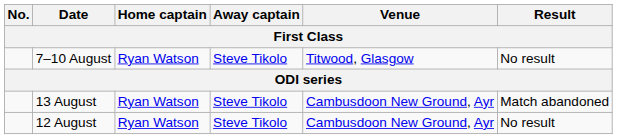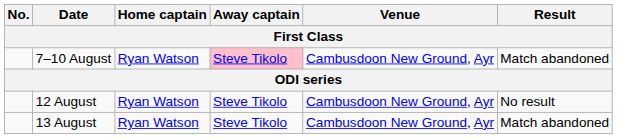 <table class="wikitable">
 <tr>
 <th>No.</th>
 <th>Date</th>
 <th>Home captain</th>
 <th>Away captain</th>
 <th>Venue</th>
 <th>Result</th>
 </tr>
 <tr>
 <th colspan="6">First Class</th>
 </tr>
 <tr>
 <td></td>
 <td>7–10 August</td>
 <td><a href='#'>Ryan Watson</a></td>
-<td><a href='#'>Steve Tikolo</a></td>
-<td><a href='#'>Titwood</a>, <a href='#'>Glasgow</a></td>
-<td>No result</td>
+<td style="background: pink;"><a href='#'>Steve Tikolo</a></td>
+<td><a href='#'>Cambusdoon New Ground</a>, <a href='#'>Ayr</a></td>
+<td>Match abandoned</td>
 </tr>
 <tr>
 <th colspan="6">ODI series</th>
+</tr>
+<tr>
+<td></td>
+<td>12 August</td>
+<td><a href='#'>Ryan Watson</a></td>
+<td><a href='#'>Steve Tikolo</a></td>
+<td><a href='#'>Cambusdoon New Ground</a>, <a href='#'>Ayr</a></td>
+<td>No result</td>
 </tr>
 <tr>
 <td></td>
 <td>13 August</td>
 <td><a href='#'>Ryan Watson</a></td>
 <td><a href='#'>Steve Tikolo</a></td>
 <td><a href='#'>Cambusdoon New Ground</a>, <a href='#'>Ayr</a></td>
 <td>Match abandoned</td>
 </tr>
-<tr>
-<td></td>
-<td>12 August</td>
-<td><a href='#'>Ryan Watson</a></td>
-<td><a href='#'>Steve Tikolo</a></td>
-<td><a href='#'>Cambusdoon New Ground</a>, <a href='#'>Ayr</a></td>
-<td>No result</td>
-</tr>
 </table>
